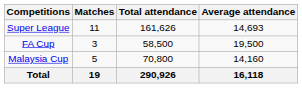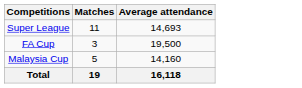 <table class="wikitable" style="text-align:center;">
 <tr>
 <th>Competitions</th>
 <th>Matches</th>
-<th>Total attendance</th>
 <th>Average attendance</th>
 </tr>
 <tr>
 <td><a href='#'>Super League</a></td>
 <td>11</td>
-<td>161,626</td>
 <td>14,693</td>
 </tr>
 <tr>
 <td><a href='#'>FA Cup</a></td>
 <td>3</td>
-<td>58,500</td>
 <td>19,500</td>
 </tr>
 <tr>
 <td><a href='#'>Malaysia Cup</a></td>
 <td>5</td>
-<td>70,800</td>
 <td>14,160</td>
 </tr>
 <tr>
 <th>Total</th>
 <th>19</th>
-<th>290,926</th>
 <th>16,118</th>
 </tr>
 </table>
